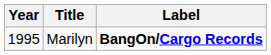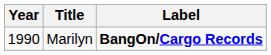 <table class="wikitable">
 <tr>
 <th>Year</th>
 <th>Title</th>
 <th>Label</th>
 </tr>
 <tr>
-<td>1995</td>
+<td>1990</td>
 <td>Marilyn</td>
 <td><strong>BangOn/<a href='#'>Cargo Records</a></strong></td>
 </tr>
 </table>
